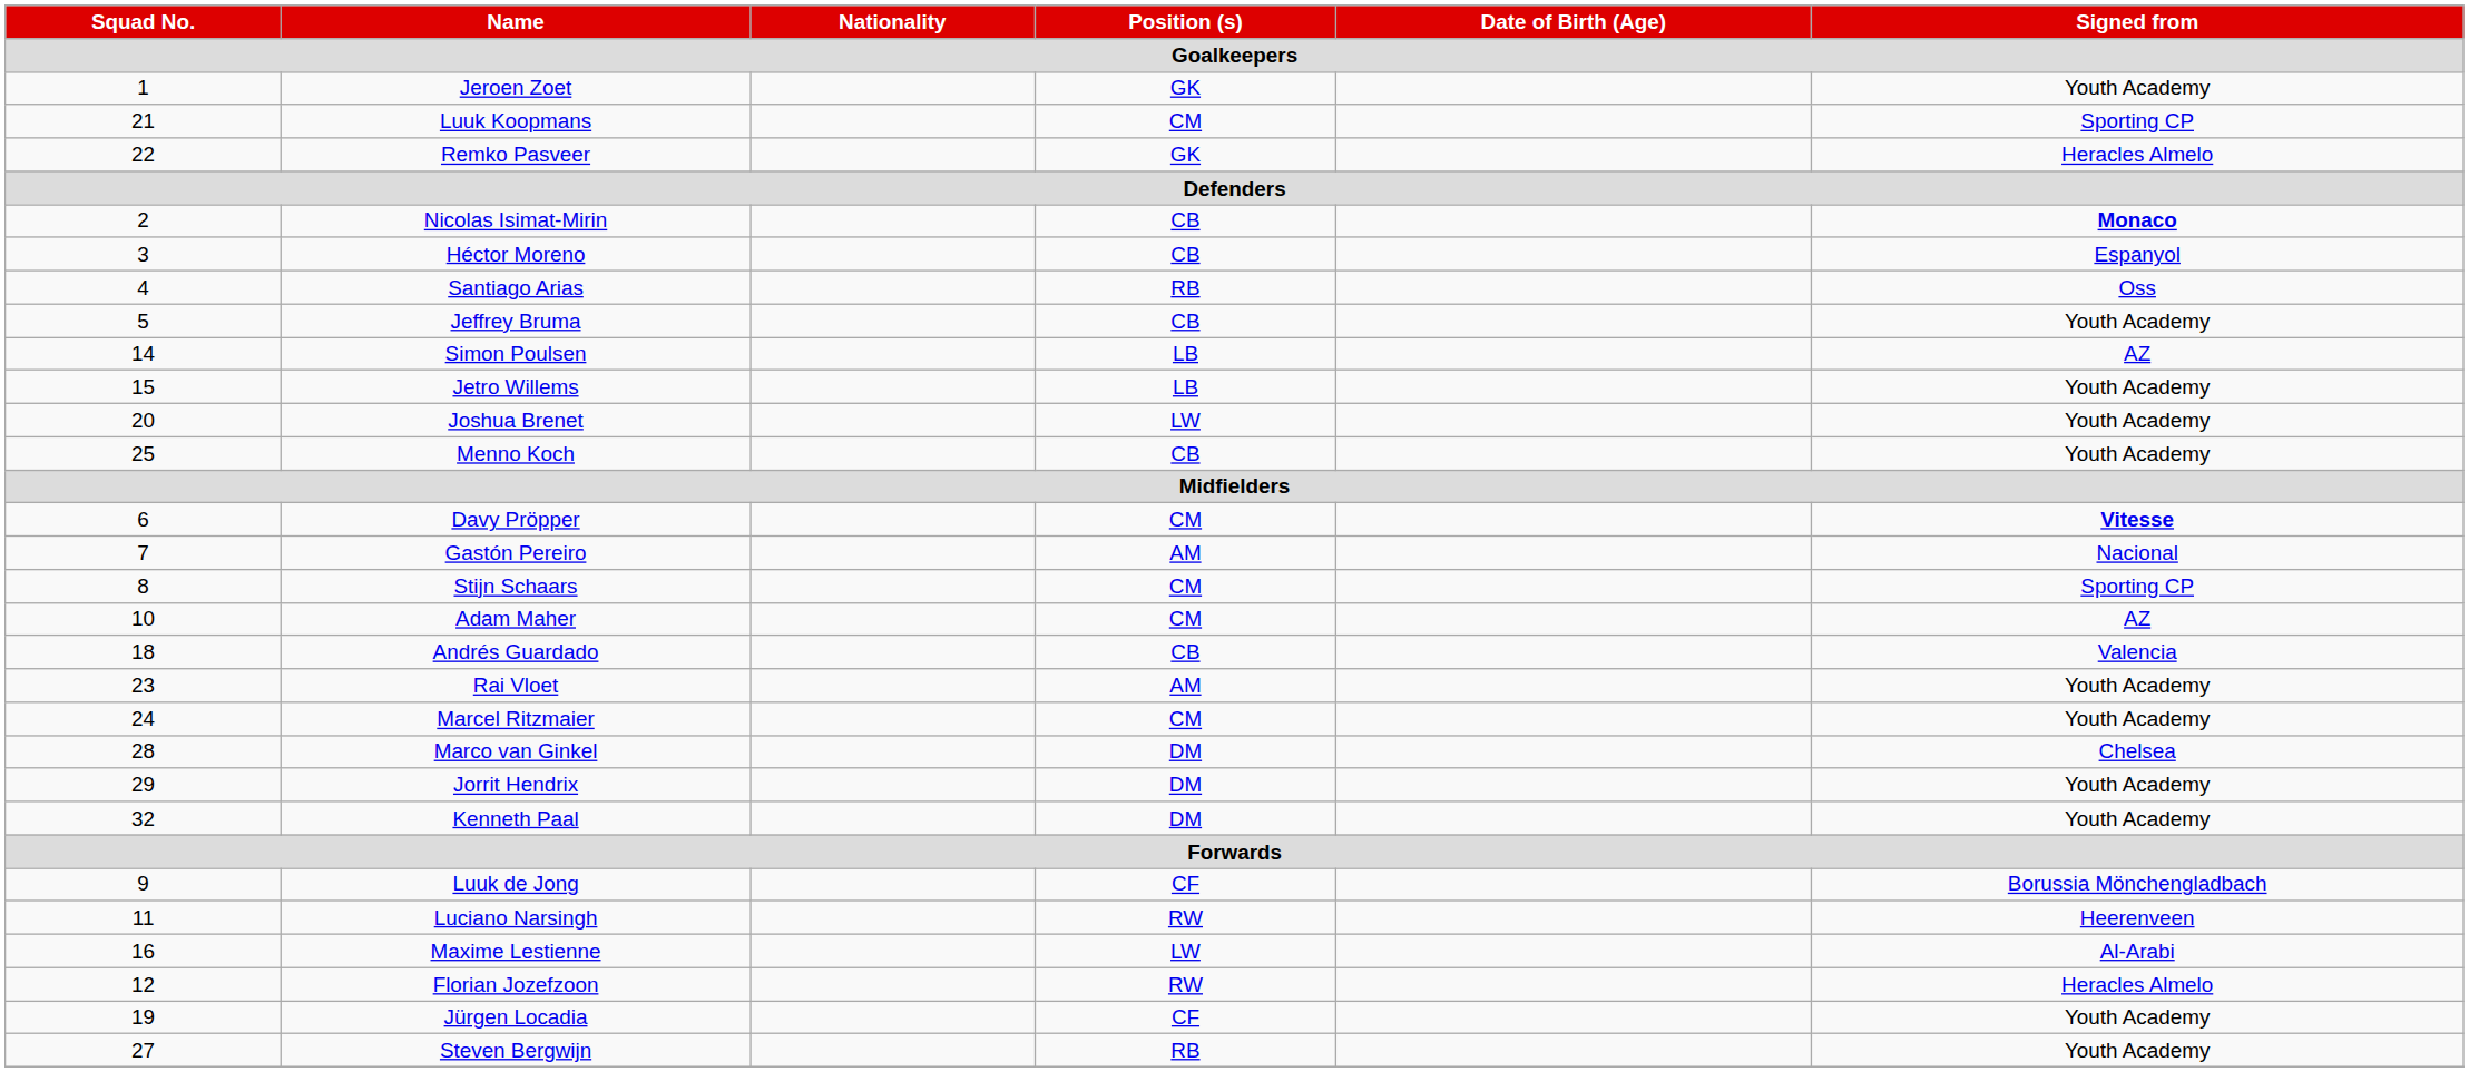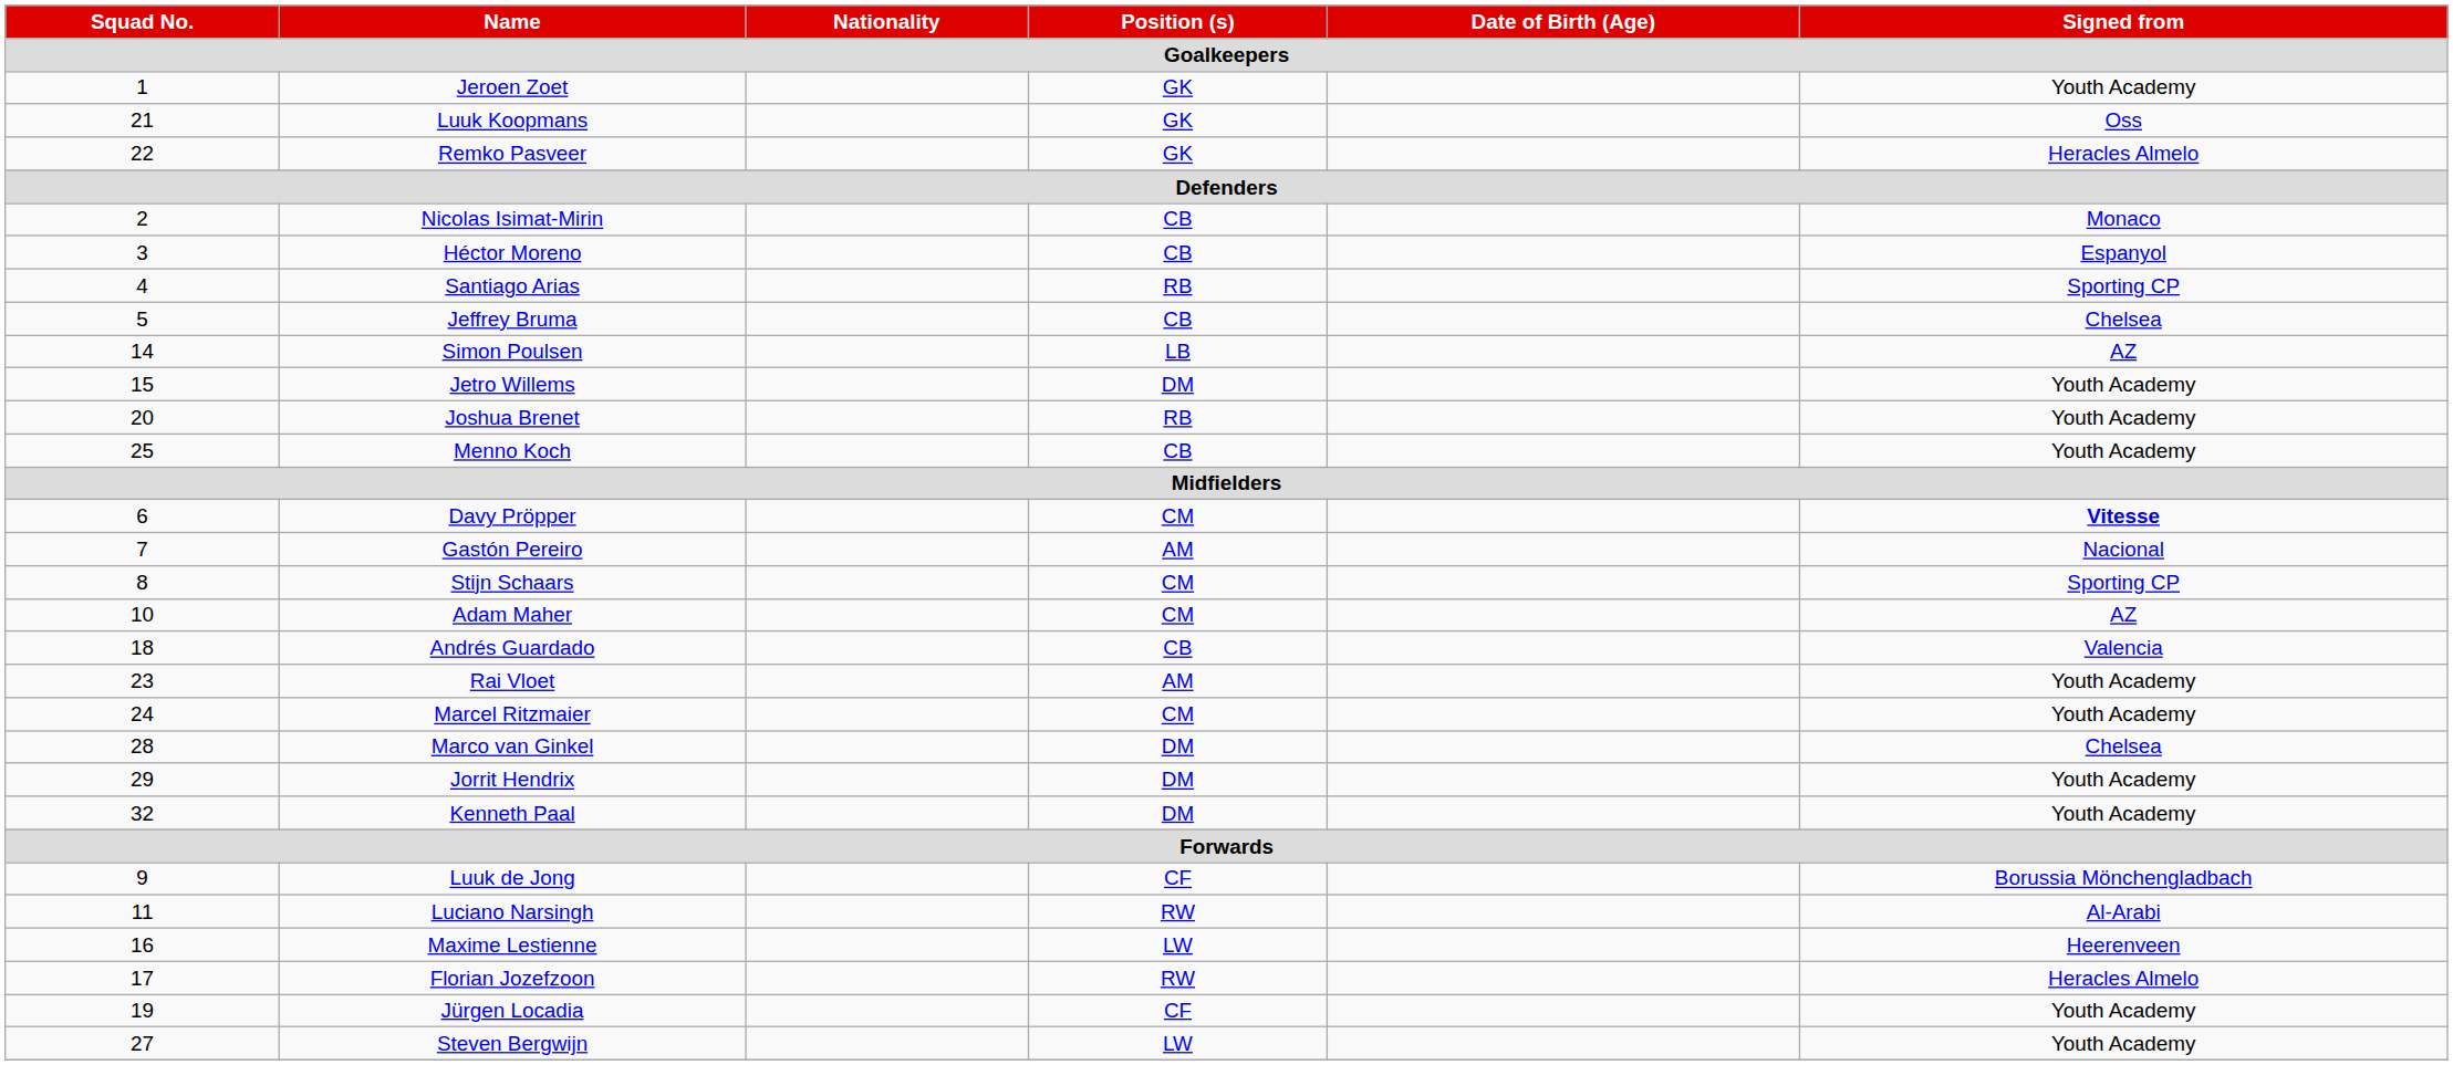 <table class="wikitable" style="text-align:center; font-size:90%; width:85%;">
 <tr>
 <th style="background:#DD0000; color:white; text-align:center;">Squad No.</th>
 <th style="background:#DD0000; color:white; text-align:center;">Name</th>
 <th style="background:#DD0000; color:white; text-align:center;">Nationality</th>
 <th style="background:#DD0000; color:white; text-align:center;">Position (s)</th>
 <th style="background:#DD0000; color:white; text-align:center;">Date of Birth (Age)</th>
 <th style="background:#DD0000; color:white; text-align:center;">Signed from</th>
 </tr>
 <tr>
 <th colspan="6" style="background:#dcdcdc; text-align:center;">Goalkeepers</th>
 </tr>
 <tr>
 <td>1</td>
 <td><a href='#'>Jeroen Zoet</a></td>
 <td></td>
 <td><a href='#'>GK</a></td>
 <td></td>
 <td>Youth Academy</td>
 </tr>
 <tr>
 <td>21</td>
 <td><a href='#'>Luuk Koopmans</a></td>
 <td></td>
-<td><a href='#'>CM</a></td>
+<td><a href='#'>GK</a></td>
 <td></td>
-<td> <a href='#'>Sporting CP</a></td>
+<td> <a href='#'>Oss</a></td>
 </tr>
 <tr>
 <td>22</td>
 <td><a href='#'>Remko Pasveer</a></td>
 <td></td>
 <td><a href='#'>GK</a></td>
 <td></td>
 <td> <a href='#'>Heracles Almelo</a></td>
 </tr>
 <tr>
 <th colspan="7" style="background:#dcdcdc; text-align:center;">Defenders</th>
 </tr>
 <tr>
 <td>2</td>
 <td><a href='#'>Nicolas Isimat-Mirin</a></td>
 <td></td>
 <td><a href='#'>CB</a></td>
 <td></td>
-<td><strong> <a href='#'>Monaco</a></strong></td>
+<td> <a href='#'>Monaco</a></td>
 </tr>
 <tr>
 <td>3</td>
 <td><a href='#'>Héctor Moreno</a></td>
 <td></td>
 <td><a href='#'>CB</a></td>
 <td></td>
 <td> <a href='#'>Espanyol</a></td>
 </tr>
 <tr>
 <td>4</td>
 <td><a href='#'>Santiago Arias</a></td>
 <td></td>
 <td><a href='#'>RB</a></td>
 <td></td>
-<td> <a href='#'>Oss</a></td>
+<td> <a href='#'>Sporting CP</a></td>
 </tr>
 <tr>
 <td>5</td>
 <td><a href='#'>Jeffrey Bruma</a></td>
 <td></td>
 <td><a href='#'>CB</a></td>
 <td></td>
-<td>Youth Academy</td>
+<td> <a href='#'>Chelsea</a></td>
 </tr>
 <tr>
 <td>14</td>
 <td><a href='#'>Simon Poulsen</a></td>
 <td></td>
 <td><a href='#'>LB</a></td>
 <td></td>
 <td> <a href='#'>AZ</a></td>
 </tr>
 <tr>
 <td>15</td>
 <td><a href='#'>Jetro Willems</a></td>
 <td></td>
-<td><a href='#'>LB</a></td>
+<td><a href='#'>DM</a></td>
 <td></td>
 <td>Youth Academy</td>
 </tr>
 <tr>
 <td>20</td>
 <td><a href='#'>Joshua Brenet</a></td>
 <td></td>
-<td><a href='#'>LW</a></td>
+<td><a href='#'>RB</a></td>
 <td></td>
 <td>Youth Academy</td>
 </tr>
 <tr>
 <td>25</td>
 <td><a href='#'>Menno Koch</a></td>
 <td></td>
 <td><a href='#'>CB</a></td>
 <td></td>
 <td>Youth Academy</td>
 </tr>
 <tr>
 <th colspan="7" style="background:#dcdcdc; text-align:center;">Midfielders</th>
 </tr>
 <tr>
 <td>6</td>
 <td><a href='#'>Davy Pröpper</a></td>
 <td></td>
 <td><a href='#'>CM</a></td>
 <td></td>
 <td><strong> <a href='#'>Vitesse</a></strong></td>
 </tr>
 <tr>
 <td>7</td>
 <td><a href='#'>Gastón Pereiro</a></td>
 <td></td>
 <td><a href='#'>AM</a></td>
 <td></td>
 <td> <a href='#'>Nacional</a></td>
 </tr>
 <tr>
 <td>8</td>
 <td><a href='#'>Stijn Schaars</a></td>
 <td></td>
 <td><a href='#'>CM</a></td>
 <td></td>
 <td> <a href='#'>Sporting CP</a></td>
 </tr>
 <tr>
 <td>10</td>
 <td><a href='#'>Adam Maher</a></td>
 <td></td>
 <td><a href='#'>CM</a></td>
 <td></td>
 <td> <a href='#'>AZ</a></td>
 </tr>
 <tr>
 <td>18</td>
 <td><a href='#'>Andrés Guardado</a></td>
 <td></td>
 <td><a href='#'>CB</a></td>
 <td></td>
 <td> <a href='#'>Valencia</a></td>
 </tr>
 <tr>
 <td>23</td>
 <td><a href='#'>Rai Vloet</a></td>
 <td></td>
 <td><a href='#'>AM</a></td>
 <td></td>
 <td>Youth Academy</td>
 </tr>
 <tr>
 <td>24</td>
 <td><a href='#'>Marcel Ritzmaier</a></td>
 <td></td>
 <td><a href='#'>CM</a></td>
 <td></td>
 <td>Youth Academy</td>
 </tr>
 <tr>
 <td>28</td>
 <td><a href='#'>Marco van Ginkel</a></td>
 <td></td>
 <td><a href='#'>DM</a></td>
 <td></td>
 <td> <a href='#'>Chelsea</a></td>
 </tr>
 <tr>
 <td>29</td>
 <td><a href='#'>Jorrit Hendrix</a></td>
 <td></td>
 <td><a href='#'>DM</a></td>
 <td></td>
 <td>Youth Academy</td>
 </tr>
 <tr>
 <td>32</td>
 <td><a href='#'>Kenneth Paal</a></td>
 <td></td>
 <td><a href='#'>DM</a></td>
 <td></td>
 <td>Youth Academy</td>
 </tr>
 <tr>
 <th colspan="6" style="background:#dcdcdc; text-align:center;">Forwards</th>
 </tr>
 <tr>
 <td>9</td>
 <td><a href='#'>Luuk de Jong</a></td>
 <td></td>
 <td><a href='#'>CF</a></td>
 <td></td>
 <td> <a href='#'>Borussia Mönchengladbach</a></td>
 </tr>
 <tr>
 <td>11</td>
 <td><a href='#'>Luciano Narsingh</a></td>
 <td></td>
 <td><a href='#'>RW</a></td>
 <td></td>
-<td> <a href='#'>Heerenveen</a></td>
+<td> <a href='#'>Al-Arabi</a></td>
 </tr>
 <tr>
 <td>16</td>
 <td><a href='#'>Maxime Lestienne</a></td>
 <td></td>
 <td><a href='#'>LW</a></td>
 <td></td>
-<td> <a href='#'>Al-Arabi</a></td>
+<td> <a href='#'>Heerenveen</a></td>
 </tr>
 <tr>
-<td>12</td>
+<td>17</td>
 <td><a href='#'>Florian Jozefzoon</a></td>
 <td></td>
 <td><a href='#'>RW</a></td>
 <td></td>
 <td> <a href='#'>Heracles Almelo</a></td>
 </tr>
 <tr>
 <td>19</td>
 <td><a href='#'>Jürgen Locadia</a></td>
 <td></td>
 <td><a href='#'>CF</a></td>
 <td></td>
 <td>Youth Academy</td>
 </tr>
 <tr>
 <td>27</td>
 <td><a href='#'>Steven Bergwijn</a></td>
 <td></td>
-<td><a href='#'>RB</a></td>
+<td><a href='#'>LW</a></td>
 <td></td>
 <td>Youth Academy</td>
 </tr>
 <tr>
 </tr>
 </table>
